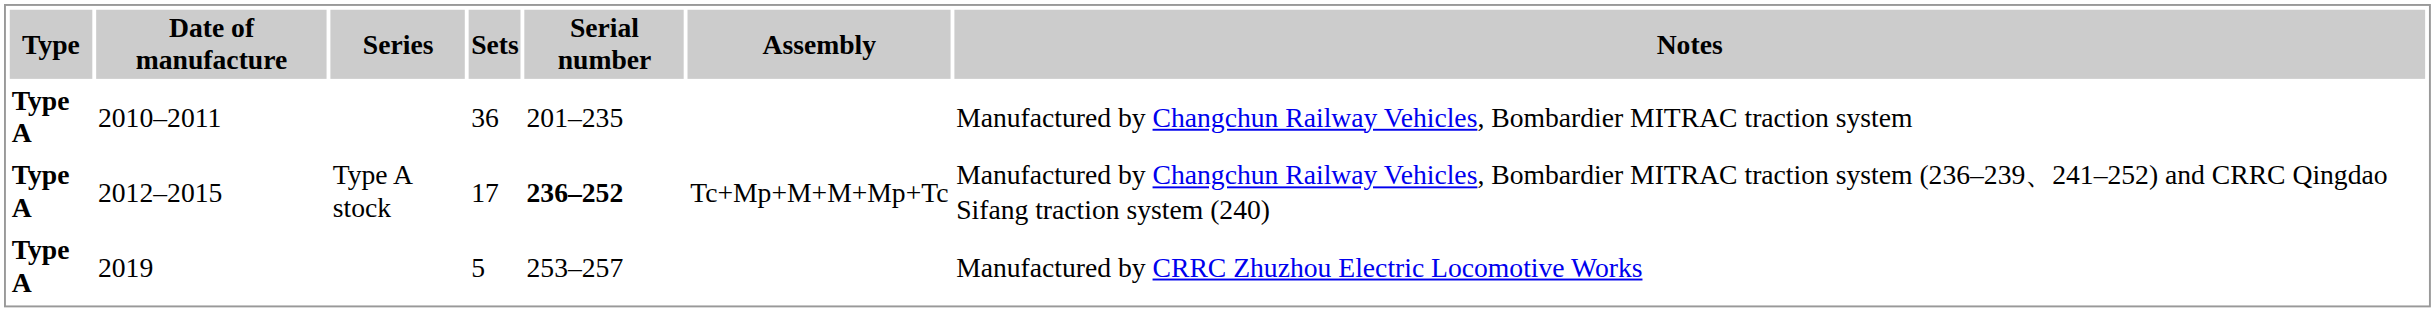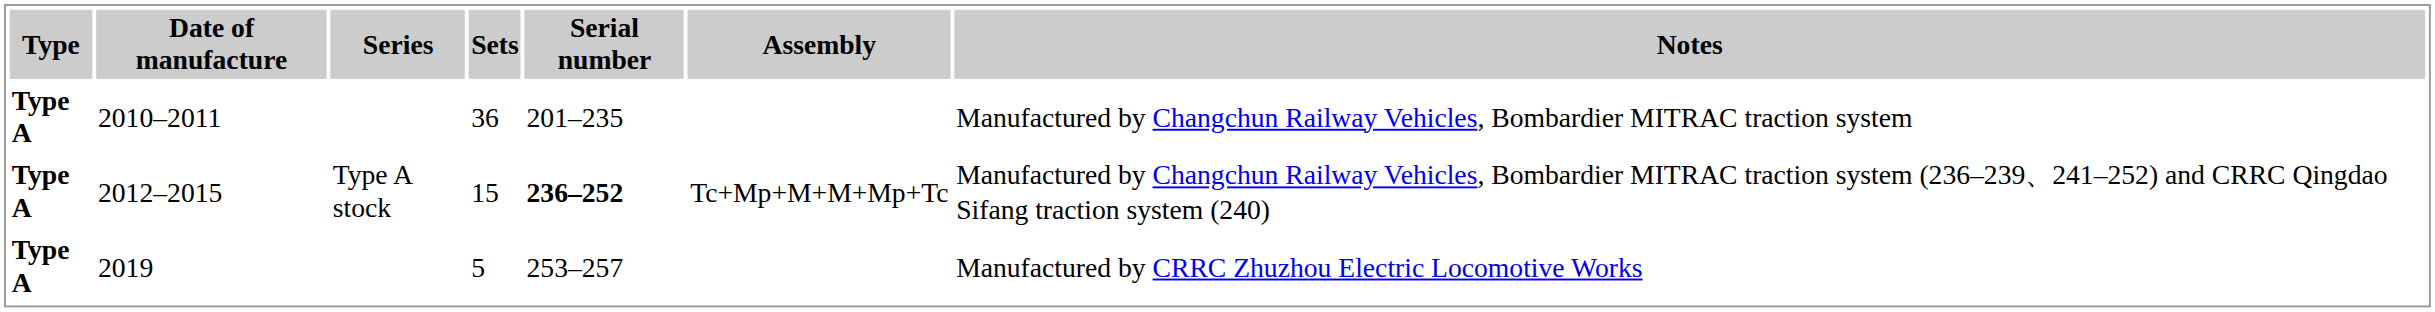 <table border=0 style="border: 1px solid #999; background-color:white; text-align:left;font-size:90%">
 <tr align="center" bgcolor=#cccccc>
 <th>Type</th>
 <th>Date of manufacture</th>
 <th>Series</th>
 <th>Sets</th>
 <th>Serial number</th>
 <th>Assembly</th>
 <th>Notes</th>
 </tr>
 <tr>
 <td><strong>Type A</strong></td>
 <td>2010–2011</td>
 <td rowspan="3">Type A stock</td>
 <td>36</td>
 <td>201–235</td>
 <td rowspan="3">Tc+Mp+M+M+Mp+Tc</td>
 <td>Manufactured by <a href='#'>Changchun Railway Vehicles</a>, Bombardier MITRAC traction system</td>
 </tr>
 <tr>
 <td><strong>Type A</strong></td>
 <td>2012–2015</td>
-<td>17</td>
+<td>15</td>
 <td><strong>236–252</strong></td>
 <td>Manufactured by <a href='#'>Changchun Railway Vehicles</a>, Bombardier MITRAC traction system (236–239、241–252) and  CRRC Qingdao Sifang traction system (240)</td>
 </tr>
 <tr>
 <td><strong>Type A</strong></td>
 <td>2019</td>
 <td>5</td>
 <td>253–257</td>
 <td>Manufactured by <a href='#'>CRRC Zhuzhou Electric Locomotive Works</a></td>
 </tr>
 </table>
